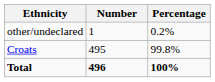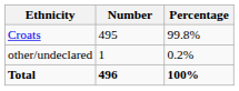 <table class="wikitable">
 <tr>
 <th width="100px">Ethnicity</th>
 <th width="80px">Number</th>
 <th width="80px">Percentage</th>
 </tr>
 <tr>
+<td><a href='#'>Croats</a></td>
+<td>495</td>
+<td>99.8%</td>
+</tr>
+<tr>
 <td>other/undeclared</td>
 <td>1</td>
 <td>0.2%</td>
-</tr>
-<tr>
-<td><a href='#'>Croats</a></td>
-<td>495</td>
-<td>99.8%</td>
 </tr>
 <tr>
 <td><strong>Total</strong></td>
 <td><strong>496</strong></td>
 <td><strong>100%</strong></td>
 </tr>
 </table>
